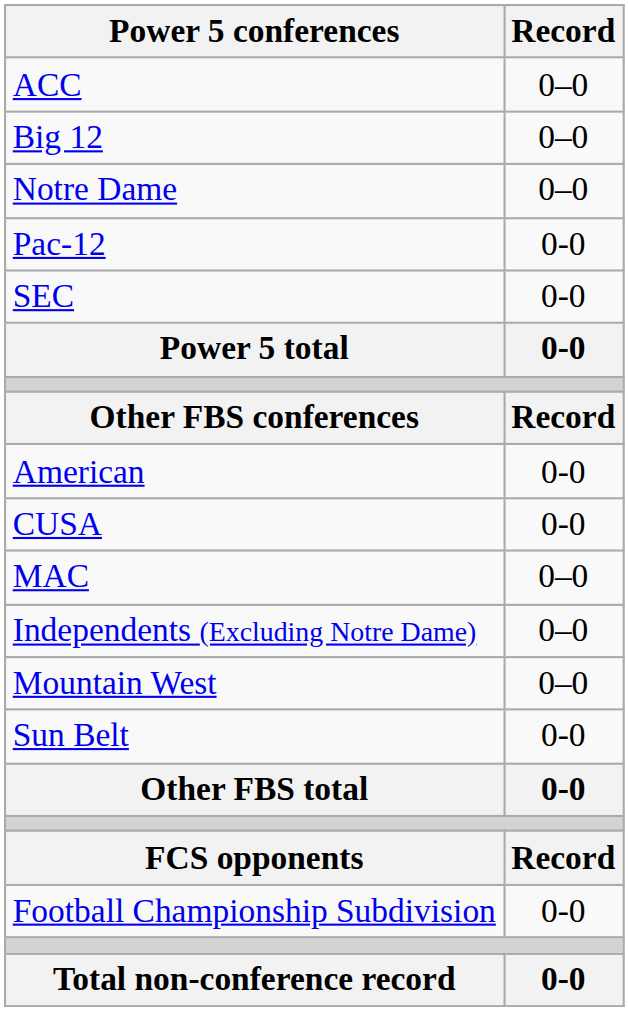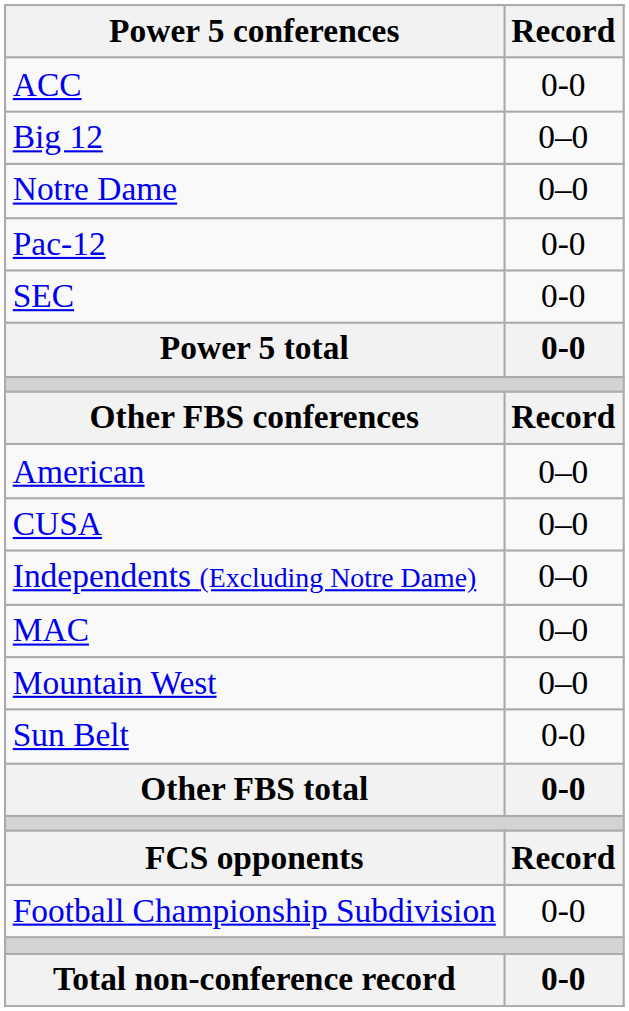 <table class="wikitable">
 <tr>
 <th>Power 5 conferences</th>
 <th>Record</th>
 </tr>
 <tr>
 <td><a href='#'>ACC</a></td>
-<td align=center>0–0</td>
+<td align=center>0-0</td>
 </tr>
 <tr>
 <td><a href='#'>Big 12</a></td>
 <td align=center>0–0</td>
 </tr>
 <tr>
 <td><a href='#'>Notre Dame</a></td>
 <td align=center>0–0</td>
 </tr>
 <tr>
 <td><a href='#'>Pac-12</a></td>
 <td align=center>0-0</td>
 </tr>
 <tr>
 <td><a href='#'>SEC</a></td>
 <td align=center>0-0</td>
 </tr>
 <tr>
 <th>Power 5 total</th>
 <th>0-0</th>
 </tr>
 <tr>
 <th colspan="2" style="background:lightgrey;"></th>
 </tr>
 <tr>
 <th>Other FBS conferences</th>
 <th>Record</th>
 </tr>
 <tr>
 <td><a href='#'>American</a></td>
-<td align=center>0-0</td>
+<td align=center>0–0</td>
 </tr>
 <tr>
 <td><a href='#'>CUSA</a></td>
-<td align=center>0-0</td>
-</tr>
-<tr>
-<td><a href='#'>MAC</a></td>
 <td align=center>0–0</td>
 </tr>
 <tr>
 <td><a href='#'>Independents <small>(Excluding Notre Dame)</small></a></td>
+<td align=center>0–0</td>
+</tr>
+<tr>
+<td><a href='#'>MAC</a></td>
 <td align=center>0–0</td>
 </tr>
 <tr>
 <td><a href='#'>Mountain West</a></td>
 <td align=center>0–0</td>
 </tr>
 <tr>
 <td><a href='#'>Sun Belt</a></td>
 <td align=center>0-0</td>
 </tr>
 <tr>
 <th>Other FBS total</th>
 <th>0-0</th>
 </tr>
 <tr>
 <th colspan="2" style="background:lightgrey;"></th>
 </tr>
 <tr>
 <th>FCS opponents</th>
 <th>Record</th>
 </tr>
 <tr>
 <td><a href='#'>Football Championship Subdivision</a></td>
 <td align=center>0-0</td>
 </tr>
 <tr>
 <th colspan="2" style="background:lightgrey;"></th>
 </tr>
 <tr>
 <th>Total non-conference record</th>
 <th>0-0</th>
 </tr>
 </table>
